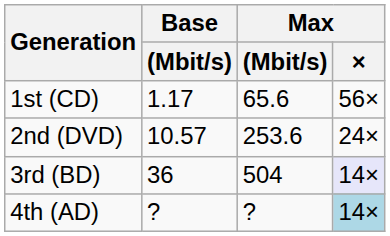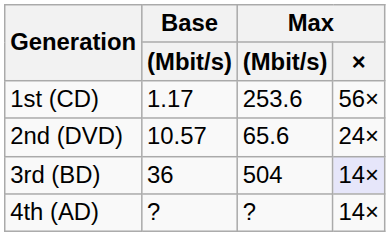 <table class="wikitable">
 <tr>
 <th rowspan="2">Generation</th>
 <th>Base</th>
 <th colspan="2">Max</th>
 </tr>
 <tr>
 <th>(Mbit/s)</th>
 <th>(Mbit/s)</th>
 <th>×</th>
 </tr>
 <tr>
 <td>1st (CD)</td>
 <td>1.17</td>
-<td>65.6</td>
+<td>253.6</td>
 <td>56× </td>
 </tr>
 <tr>
 <td>2nd (DVD)</td>
 <td>10.57</td>
-<td>253.6</td>
+<td>65.6</td>
 <td>24× </td>
 </tr>
 <tr>
 <td>3rd (BD)</td>
 <td>36</td>
 <td>504</td>
 <td style="background: lavender;">14×</td>
 </tr>
 <tr>
 <td>4th (AD)</td>
 <td>?</td>
 <td>?</td>
-<td style="background: lightblue;">14×</td>
+<td>14×</td>
 </tr>
 </table>
